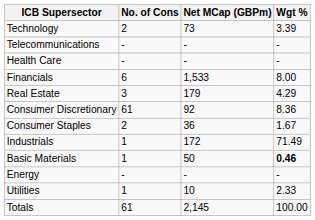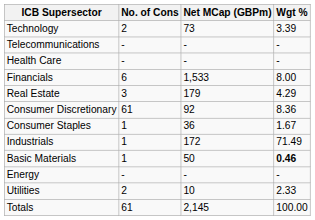 <table class="wikitable">
 <tr>
 <th>ICB Supersector</th>
 <th>No. of Cons</th>
 <th>Net MCap (GBPm)</th>
 <th>Wgt %</th>
 </tr>
 <tr>
 <td>Technology</td>
 <td>2</td>
 <td>73</td>
 <td>3.39</td>
 </tr>
 <tr>
 <td>Telecommunications</td>
 <td>-</td>
 <td>-</td>
 <td>-</td>
 </tr>
 <tr>
 <td>Health Care</td>
 <td>-</td>
 <td>-</td>
 <td>-</td>
 </tr>
 <tr>
 <td>Financials</td>
 <td>6</td>
 <td>1,533</td>
 <td>8.00</td>
 </tr>
 <tr>
 <td>Real Estate</td>
 <td>3</td>
 <td>179</td>
 <td>4.29</td>
 </tr>
 <tr>
 <td>Consumer Discretionary</td>
 <td>61</td>
 <td>92</td>
 <td>8.36</td>
 </tr>
 <tr>
 <td>Consumer Staples</td>
-<td>2</td>
+<td>1</td>
 <td>36</td>
 <td>1.67</td>
 </tr>
 <tr>
 <td>Industrials</td>
 <td>1</td>
 <td>172</td>
 <td>71.49</td>
 </tr>
 <tr>
 <td>Basic Materials</td>
 <td>1</td>
 <td>50</td>
 <td><strong>0.46</strong></td>
 </tr>
 <tr>
 <td>Energy</td>
 <td>-</td>
 <td>-</td>
 <td>-</td>
 </tr>
 <tr>
 <td>Utilities</td>
-<td>1</td>
+<td>2</td>
 <td>10</td>
 <td>2.33</td>
 </tr>
 <tr>
 <td>Totals</td>
 <td>61</td>
 <td>2,145</td>
 <td>100.00</td>
 </tr>
 </table>
